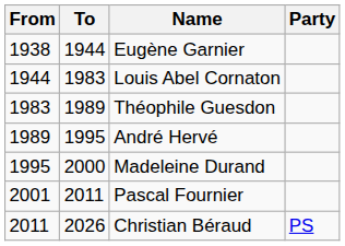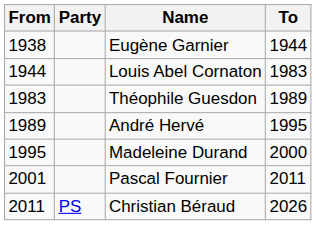 <table class="wikitable">
 <tr>
 <th>From</th>
+<th>Party</th>
+<th>Name</th>
 <th>To</th>
-<th>Name</th>
-<th>Party</th>
 </tr>
 <tr>
 <td>1938</td>
+<td></td>
+<td>Eugène Garnier</td>
 <td>1944</td>
-<td>Eugène Garnier</td>
-<td></td>
 </tr>
 <tr>
 <td>1944</td>
+<td></td>
+<td>Louis Abel Cornaton</td>
 <td>1983</td>
-<td>Louis Abel Cornaton</td>
-<td></td>
 </tr>
 <tr>
 <td>1983</td>
+<td></td>
+<td>Théophile Guesdon</td>
 <td>1989</td>
-<td>Théophile Guesdon</td>
-<td></td>
 </tr>
 <tr>
 <td>1989</td>
+<td></td>
+<td>André Hervé</td>
 <td>1995</td>
-<td>André Hervé</td>
-<td></td>
 </tr>
 <tr>
 <td>1995</td>
+<td></td>
+<td>Madeleine Durand</td>
 <td>2000</td>
-<td>Madeleine Durand</td>
-<td></td>
 </tr>
 <tr>
 <td>2001</td>
+<td></td>
+<td>Pascal Fournier</td>
 <td>2011</td>
-<td>Pascal Fournier</td>
-<td></td>
 </tr>
 <tr>
 <td>2011</td>
+<td><a href='#'>PS</a></td>
+<td>Christian Béraud</td>
 <td>2026</td>
-<td>Christian Béraud</td>
-<td><a href='#'>PS</a></td>
 </tr>
 </table>
